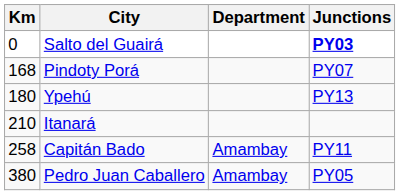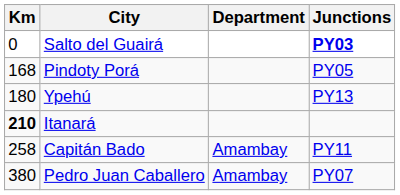 <table class="wikitable">
 <tr>
 <th>Km</th>
 <th>City</th>
 <th>Department</th>
 <th>Junctions</th>
 </tr>
 <tr bgcolor="ffffff">
 <td>0</td>
 <td><a href='#'>Salto del Guairá</a></td>
 <td></td>
 <td><strong> <a href='#'>PY03</a></strong></td>
 </tr>
 <tr>
 <td>168</td>
 <td><a href='#'>Pindoty Porá</a></td>
 <td></td>
-<td> <a href='#'>PY07</a></td>
+<td> <a href='#'>PY05</a></td>
 </tr>
 <tr>
 <td>180</td>
 <td><a href='#'>Ypehú</a></td>
 <td></td>
 <td> <a href='#'>PY13</a></td>
 </tr>
 <tr>
-<td>210</td>
+<td><strong>210</strong></td>
 <td><a href='#'>Itanará</a></td>
 <td></td>
 <td></td>
 </tr>
 <tr>
 <td>258</td>
 <td><a href='#'>Capitán Bado</a></td>
 <td> <a href='#'>Amambay</a></td>
 <td> <a href='#'>PY11</a></td>
 </tr>
 <tr>
 <td>380</td>
 <td><a href='#'>Pedro Juan Caballero</a></td>
 <td> <a href='#'>Amambay</a></td>
-<td> <a href='#'>PY05</a></td>
+<td> <a href='#'>PY07</a></td>
 </tr>
 </table>
